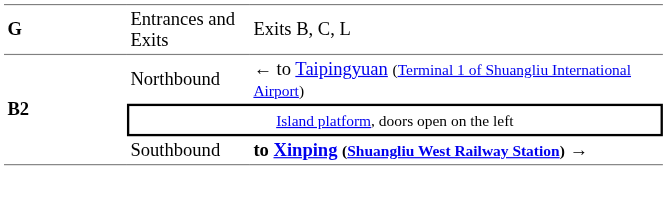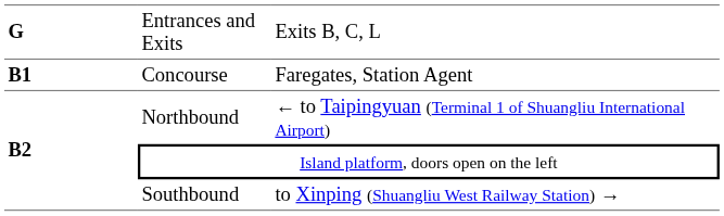 <table cellspacing=0 cellpadding=3>
 <tr>
 <td style="border-top:solid 1px gray;border-bottom:solid 1px gray;" width=100><strong>G</strong></td>
 <td style="border-top:solid 1px gray;border-bottom:solid 1px gray;" width=100>Entrances and Exits</td>
 <td style="border-top:solid 1px gray;border-bottom:solid 1px gray;" width=350>Exits B, C, L</td>
+</tr>
+<tr>
+<td style="border-top:solid 0px gray;border-bottom:solid 1px gray;" width=100><strong>B1</strong></td>
+<td style="border-top:solid 0px gray;border-bottom:solid 1px gray;" width=100>Concourse</td>
+<td style="border-top:solid 0px gray;border-bottom:solid 1px gray;" width=350>Faregates, Station Agent</td>
 </tr>
 <tr>
 <td style="border-bottom:solid 1px gray;" rowspan=3><strong>B2</strong></td>
 <td>Northbound</td>
 <td>←  to <a href='#'>Taipingyuan</a> <small>(<a href='#'>Terminal 1 of Shuangliu International Airport</a>)</small></td>
 </tr>
 <tr>
 <td style="border-right:solid 2px black;border-left:solid 2px black;border-top:solid 2px black;border-bottom:solid 2px black;text-align:center;" colspan=2><small><a href='#'>Island platform</a>, doors open on the left</small></td>
 </tr>
 <tr>
 <td style="border-bottom:solid 1px gray;">Southbound</td>
-<td style="border-bottom:solid 1px gray;"><strong>  to <a href='#'>Xinping</a> <small>(<a href='#'>Shuangliu West Railway Station</a>)</small> →</strong></td>
+<td style="border-bottom:solid 1px gray;">  to <a href='#'>Xinping</a> <small>(<a href='#'>Shuangliu West Railway Station</a>)</small> →</td>
 </tr>
 </table>
